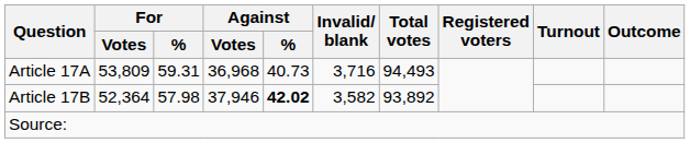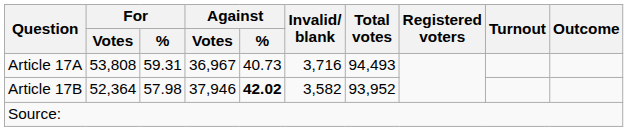 <table class=wikitable style=text-align:right>
 <tr>
 <th rowspan=2>Question</th>
 <th colspan=2>For</th>
 <th colspan=2>Against</th>
 <th rowspan=2>Invalid/<br>blank</th>
 <th rowspan=2>Total<br>votes</th>
 <th rowspan=2>Registered<br>voters</th>
 <th rowspan=2>Turnout</th>
 <th rowspan=2>Outcome</th>
 </tr>
 <tr>
 <th>Votes</th>
 <th>%</th>
 <th>Votes</th>
 <th>%</th>
 </tr>
 <tr>
 <td align=left>Article 17A</td>
-<td>53,809</td>
+<td>53,808</td>
 <td>59.31</td>
-<td>36,968</td>
+<td>36,967</td>
 <td>40.73</td>
 <td>3,716</td>
 <td>94,493</td>
 <td rowspan=2></td>
 <td></td>
 <td></td>
 </tr>
 <tr>
 <td align=left>Article 17B</td>
 <td>52,364</td>
 <td>57.98</td>
 <td>37,946</td>
 <td><strong>42.02</strong></td>
 <td>3,582</td>
-<td>93,892</td>
+<td>93,952</td>
 <td></td>
 <td></td>
 </tr>
 <tr>
 <td colspan=12 align=left>Source: </td>
 </tr>
 </table>
